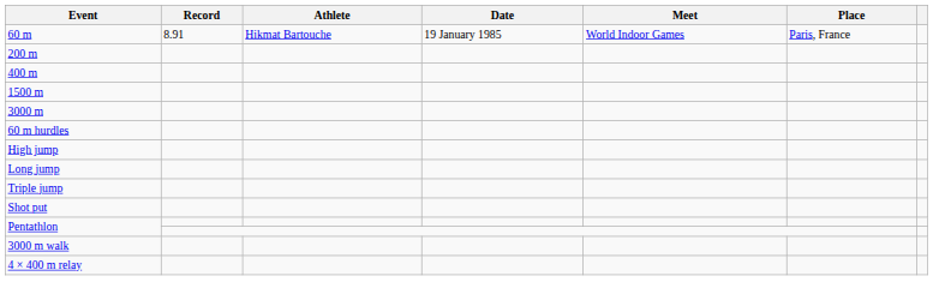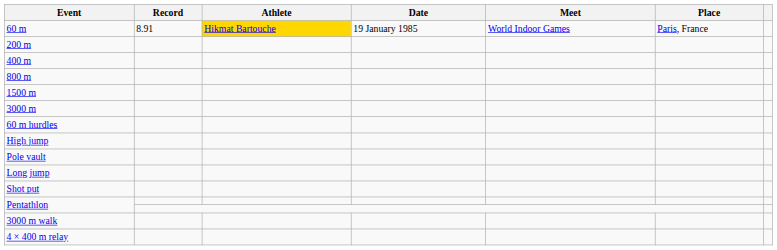 <table class="wikitable" style="font-size:95%; width: 95%;">
 <tr>
 <th>Event</th>
 <th>Record</th>
 <th>Athlete</th>
 <th>Date</th>
 <th>Meet</th>
 <th>Place</th>
 <th></th>
 </tr>
 <tr>
 <td><a href='#'>60 m</a></td>
 <td>8.91</td>
-<td><a href='#'>Hikmat Bartouche</a></td>
+<td style="background: gold;"><a href='#'>Hikmat Bartouche</a></td>
 <td>19 January 1985</td>
 <td><a href='#'>World Indoor Games</a></td>
 <td><a href='#'>Paris</a>, France</td>
 <td></td>
 </tr>
 <tr>
 <td><a href='#'>200 m</a></td>
 <td></td>
 <td></td>
 <td></td>
 <td></td>
 <td></td>
 <td></td>
 </tr>
 <tr>
 <td><a href='#'>400 m</a></td>
+<td></td>
+<td></td>
+<td></td>
+<td></td>
+<td></td>
+<td></td>
+</tr>
+<tr>
+<td><a href='#'>800 m</a></td>
 <td></td>
 <td></td>
 <td></td>
 <td></td>
 <td></td>
 <td></td>
 </tr>
 <tr>
 <td><a href='#'>1500 m</a></td>
 <td></td>
 <td></td>
 <td></td>
 <td></td>
 <td></td>
 <td></td>
 </tr>
 <tr>
 <td><a href='#'>3000 m</a></td>
 <td></td>
 <td></td>
 <td></td>
 <td></td>
 <td></td>
 <td></td>
 </tr>
 <tr>
 <td><a href='#'>60 m hurdles</a></td>
 <td></td>
 <td></td>
 <td></td>
 <td></td>
 <td></td>
 <td></td>
 </tr>
 <tr>
 <td><a href='#'>High jump</a></td>
 <td></td>
 <td></td>
 <td></td>
 <td></td>
 <td></td>
 <td></td>
 </tr>
 <tr>
-<td><a href='#'>Long jump</a></td>
+<td><a href='#'>Pole vault</a></td>
 <td></td>
 <td></td>
 <td></td>
 <td></td>
 <td></td>
 <td></td>
 </tr>
 <tr>
-<td><a href='#'>Triple jump</a></td>
+<td><a href='#'>Long jump</a></td>
 <td></td>
 <td></td>
 <td></td>
 <td></td>
 <td></td>
 <td></td>
 </tr>
 <tr>
 <td><a href='#'>Shot put</a></td>
 <td></td>
 <td></td>
 <td></td>
 <td></td>
 <td></td>
 <td></td>
 </tr>
 <tr>
 <td rowspan=2><a href='#'>Pentathlon</a></td>
 <td></td>
 <td></td>
 <td></td>
 <td></td>
 <td></td>
 <td></td>
 </tr>
 <tr>
 <td colspan=5></td>
 <td></td>
 </tr>
 <tr>
 <td><a href='#'>3000 m walk</a></td>
 <td></td>
 <td></td>
 <td></td>
 <td></td>
 <td></td>
 <td></td>
 </tr>
 <tr>
 <td><a href='#'>4 × 400 m relay</a></td>
 <td></td>
 <td></td>
 <td></td>
 <td></td>
 <td></td>
 <td></td>
 </tr>
 </table>
